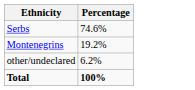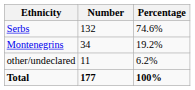 <table class="wikitable">
 <tr>
 <th width="100px">Ethnicity</th>
+<th width="80px">Number</th>
 <th width="80px">Percentage</th>
 </tr>
 <tr>
 <td><a href='#'>Serbs</a></td>
+<td>132</td>
 <td>74.6%</td>
 </tr>
 <tr>
 <td><a href='#'>Montenegrins</a></td>
+<td>34</td>
 <td>19.2%</td>
 </tr>
 <tr ->
 <td>other/undeclared</td>
+<td>11</td>
 <td>6.2%</td>
 </tr>
 <tr>
 <td><strong>Total</strong></td>
+<td><strong>177</strong></td>
 <td><strong>100%</strong></td>
 </tr>
 </table>
